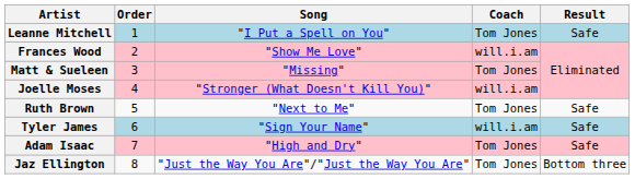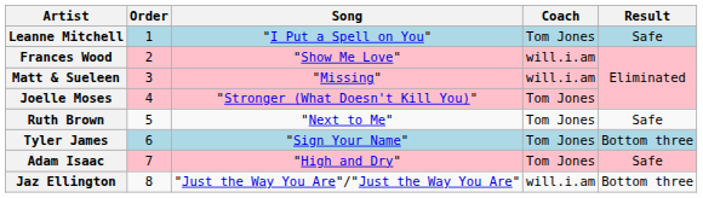 <table class="wikitable plainrowheaders" style="text-align:center;">
 <tr>
 <th scope="col">Artist</th>
 <th scope="col">Order</th>
 <th scope="col">Song</th>
 <th scope="col">Coach</th>
 <th scope="col">Result</th>
 </tr>
 <tr style="background:lightblue;">
 <th scope="row">Leanne Mitchell</th>
 <td>1</td>
 <td>"<a href='#'>I Put a Spell on You</a>"</td>
 <td>Tom Jones</td>
 <td>Safe</td>
 </tr>
 <tr style="background:pink;">
 <th scope="row">Frances Wood</th>
 <td>2</td>
 <td>"<a href='#'>Show Me Love</a>"</td>
 <td>will.i.am</td>
 <td rowspan="3">Eliminated</td>
 </tr>
 <tr style="background:pink;">
 <th scope="row">Matt & Sueleen</th>
 <td>3</td>
 <td>"<a href='#'>Missing</a>"</td>
-<td>Tom Jones</td>
+<td>will.i.am</td>
 </tr>
 <tr style="background:pink;">
 <th scope="row">Joelle Moses</th>
 <td>4</td>
 <td>"<a href='#'>Stronger (What Doesn't Kill You)</a>"</td>
-<td>will.i.am</td>
+<td>Tom Jones</td>
 </tr>
 <tr>
 <th scope="row">Ruth Brown</th>
 <td>5</td>
 <td>"<a href='#'>Next to Me</a>"</td>
 <td>Tom Jones</td>
 <td>Safe</td>
 </tr>
 <tr style="background:lightblue;">
 <th scope="row">Tyler James</th>
 <td>6</td>
 <td>"<a href='#'>Sign Your Name</a>"</td>
-<td>will.i.am</td>
-<td>Safe</td>
+<td>Tom Jones</td>
+<td>Bottom three</td>
 </tr>
 <tr style="background:pink;">
 <th scope="row">Adam Isaac</th>
 <td>7</td>
 <td>"<a href='#'>High and Dry</a>"</td>
 <td>Tom Jones</td>
 <td>Safe</td>
 </tr>
 <tr>
 <th scope="row">Jaz Ellington</th>
 <td>8</td>
 <td>"<a href='#'>Just the Way You Are</a>"/"<a href='#'>Just the Way You Are</a>"</td>
-<td>Tom Jones</td>
+<td>will.i.am</td>
 <td>Bottom three</td>
 </tr>
 </table>
